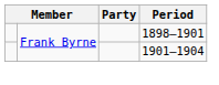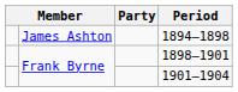 <table class="wikitable">
 <tr>
 <th colspan="2">Member</th>
 <th>Party</th>
 <th>Period</th>
+</tr>
+<tr>
+<td> </td>
+<td><a href='#'>James Ashton</a></td>
+<td></td>
+<td>1894–1898</td>
 </tr>
 <tr>
 <td> </td>
 <td rowspan="2"><a href='#'>Frank Byrne</a></td>
 <td></td>
 <td>1898–1901</td>
 </tr>
 <tr>
 <td> </td>
 <td></td>
 <td>1901–1904</td>
 </tr>
 </table>
